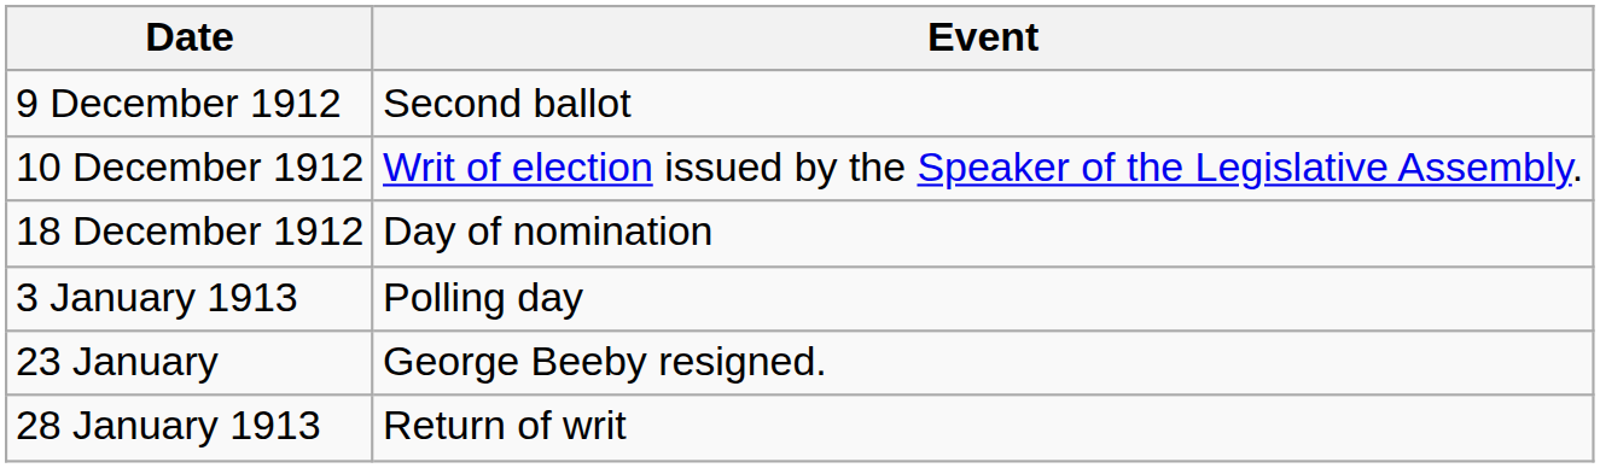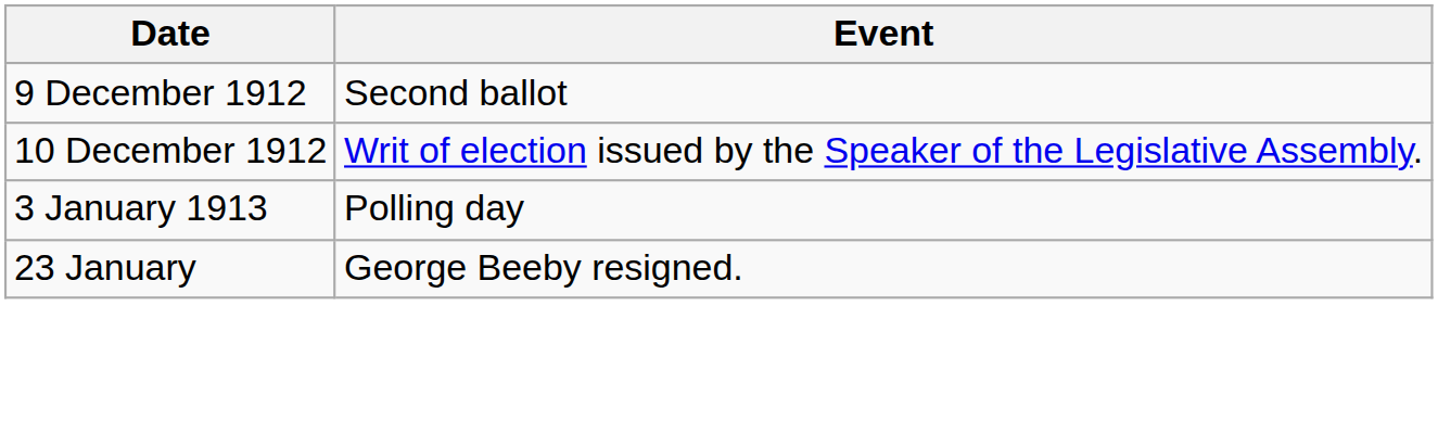 <table class="wikitable">
 <tr>
 <th>Date</th>
 <th>Event</th>
 </tr>
 <tr>
 <td>9 December 1912</td>
 <td>Second ballot</td>
 </tr>
 <tr>
 <td>10 December 1912</td>
 <td><a href='#'>Writ of election</a> issued by the <a href='#'>Speaker of the Legislative Assembly</a>.</td>
 </tr>
 <tr>
-<td>18 December 1912</td>
-<td>Day of nomination</td>
-</tr>
-<tr>
 <td>3 January 1913</td>
 <td>Polling day</td>
 </tr>
 <tr>
 <td>23 January</td>
 <td>George Beeby resigned.</td>
 </tr>
-<tr>
-<td>28 January 1913</td>
-<td>Return of writ</td>
-</tr>
 </table>
